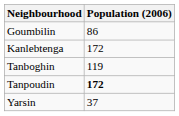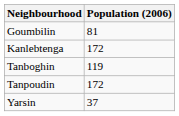 <table class="wikitable">
 <tr>
 <th>Neighbourhood</th>
 <th>Population (2006)</th>
 </tr>
 <tr>
 <td>Goumbilin</td>
-<td>86</td>
+<td>81</td>
 </tr>
 <tr>
 <td>Kanlebtenga</td>
 <td>172</td>
 </tr>
 <tr>
 <td>Tanboghin</td>
 <td>119</td>
 </tr>
 <tr>
 <td>Tanpoudin</td>
-<td><strong>172</strong></td>
+<td>172</td>
 </tr>
 <tr>
 <td>Yarsin</td>
 <td>37</td>
 </tr>
 </table>
